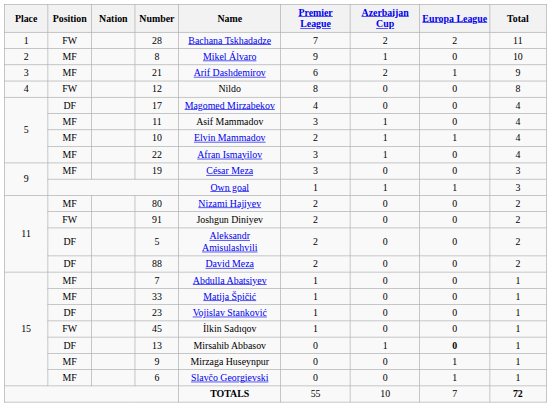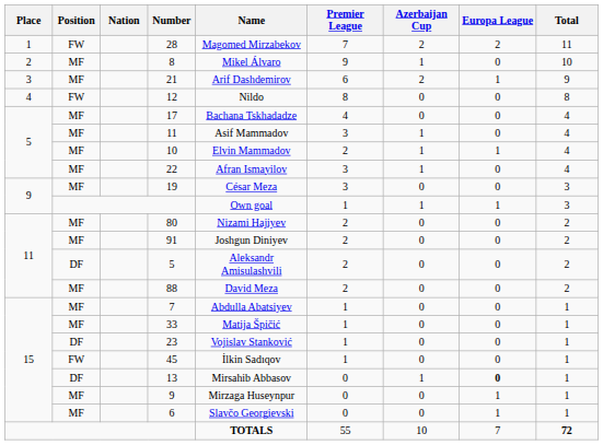 <table class="wikitable" style="font-size: 95%; text-align: center;">
 <tr>
 <th width=60>Place</th>
 <th width=60>Position</th>
 <th width=60>Nation</th>
 <th width=60>Number</th>
 <th width=150>Name</th>
 <th width=100><a href='#'>Premier League</a></th>
 <th width=100><a href='#'>Azerbaijan Cup</a></th>
 <th width=100><a href='#'>Europa League</a></th>
 <th width=80>Total</th>
 </tr>
 <tr>
 <td>1</td>
 <td>FW</td>
 <td></td>
 <td>28</td>
-<td><a href='#'>Bachana Tskhadadze</a></td>
+<td><a href='#'>Magomed Mirzabekov</a></td>
 <td>7</td>
 <td>2</td>
 <td>2</td>
 <td>11</td>
 </tr>
 <tr>
 <td>2</td>
 <td>MF</td>
 <td></td>
 <td>8</td>
 <td><a href='#'>Mikel Álvaro</a></td>
 <td>9</td>
 <td>1</td>
 <td>0</td>
 <td>10</td>
 </tr>
 <tr>
 <td>3</td>
 <td>MF</td>
 <td></td>
 <td>21</td>
 <td><a href='#'>Arif Dashdemirov</a></td>
 <td>6</td>
 <td>2</td>
 <td>1</td>
 <td>9</td>
 </tr>
 <tr>
 <td>4</td>
 <td>FW</td>
 <td></td>
 <td>12</td>
 <td>Nildo</td>
 <td>8</td>
 <td>0</td>
 <td>0</td>
 <td>8</td>
 </tr>
 <tr>
 <td rowspan="4">5</td>
-<td>DF</td>
+<td>MF</td>
 <td></td>
 <td>17</td>
-<td><a href='#'>Magomed Mirzabekov</a></td>
+<td><a href='#'>Bachana Tskhadadze</a></td>
 <td>4</td>
 <td>0</td>
 <td>0</td>
 <td>4</td>
 </tr>
 <tr>
 <td>MF</td>
 <td></td>
 <td>11</td>
 <td>Asif Mammadov</td>
 <td>3</td>
 <td>1</td>
 <td>0</td>
 <td>4</td>
 </tr>
 <tr>
 <td>MF</td>
 <td></td>
 <td>10</td>
 <td><a href='#'>Elvin Mammadov</a></td>
 <td>2</td>
 <td>1</td>
 <td>1</td>
 <td>4</td>
 </tr>
 <tr>
 <td>MF</td>
 <td></td>
 <td>22</td>
 <td><a href='#'>Afran Ismayilov</a></td>
 <td>3</td>
 <td>1</td>
 <td>0</td>
 <td>4</td>
 </tr>
 <tr>
 <td rowspan="2">9</td>
 <td>MF</td>
 <td></td>
 <td>19</td>
 <td><a href='#'>César Meza</a></td>
 <td>3</td>
 <td>0</td>
 <td>0</td>
 <td>3</td>
 </tr>
 <tr>
 <td colspan="3"></td>
 <td><a href='#'>Own goal</a></td>
 <td>1</td>
 <td>1</td>
 <td>1</td>
 <td>3</td>
 </tr>
 <tr>
 <td rowspan="4">11</td>
 <td>MF</td>
 <td></td>
 <td>80</td>
 <td><a href='#'>Nizami Hajiyev</a></td>
 <td>2</td>
 <td>0</td>
 <td>0</td>
 <td>2</td>
 </tr>
 <tr>
-<td>FW</td>
+<td>MF</td>
 <td></td>
 <td>91</td>
 <td>Joshgun Diniyev</td>
 <td>2</td>
 <td>0</td>
 <td>0</td>
 <td>2</td>
 </tr>
 <tr>
 <td>DF</td>
 <td></td>
 <td>5</td>
 <td><a href='#'>Aleksandr Amisulashvili</a></td>
 <td>2</td>
 <td>0</td>
 <td>0</td>
 <td>2</td>
 </tr>
 <tr>
-<td>DF</td>
+<td>MF</td>
 <td></td>
 <td>88</td>
 <td><a href='#'>David Meza</a></td>
 <td>2</td>
 <td>0</td>
 <td>0</td>
 <td>2</td>
 </tr>
 <tr>
 <td rowspan="7">15</td>
 <td>MF</td>
 <td></td>
 <td>7</td>
 <td><a href='#'>Abdulla Abatsiyev</a></td>
 <td>1</td>
 <td>0</td>
 <td>0</td>
 <td>1</td>
 </tr>
 <tr>
 <td>MF</td>
 <td></td>
 <td>33</td>
 <td><a href='#'>Matija Špičić</a></td>
 <td>1</td>
 <td>0</td>
 <td>0</td>
 <td>1</td>
 </tr>
 <tr>
 <td>DF</td>
 <td></td>
 <td>23</td>
 <td><a href='#'>Vojislav Stanković</a></td>
 <td>1</td>
 <td>0</td>
 <td>0</td>
 <td>1</td>
 </tr>
 <tr>
 <td>FW</td>
 <td></td>
 <td>45</td>
 <td>İlkin Sadıqov</td>
 <td>1</td>
 <td>0</td>
 <td>0</td>
 <td>1</td>
 </tr>
 <tr>
 <td>DF</td>
 <td></td>
 <td>13</td>
 <td>Mirsahib Abbasov</td>
 <td>0</td>
 <td>1</td>
 <td><strong>0</strong></td>
 <td>1</td>
 </tr>
 <tr>
 <td>MF</td>
 <td></td>
 <td>9</td>
 <td>Mirzaga Huseynpur</td>
 <td>0</td>
 <td>0</td>
 <td>1</td>
 <td>1</td>
 </tr>
 <tr>
 <td>MF</td>
 <td></td>
 <td>6</td>
 <td><a href='#'>Slavčo Georgievski</a></td>
 <td>0</td>
 <td>0</td>
 <td>1</td>
 <td>1</td>
 </tr>
 <tr>
 <td colspan="4"></td>
 <td><strong>TOTALS</strong></td>
 <td>55</td>
 <td>10</td>
 <td>7</td>
 <td><strong>72</strong></td>
 </tr>
 </table>
